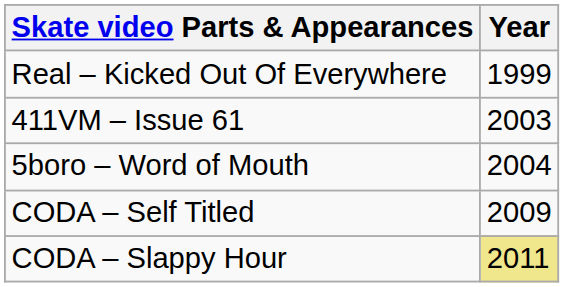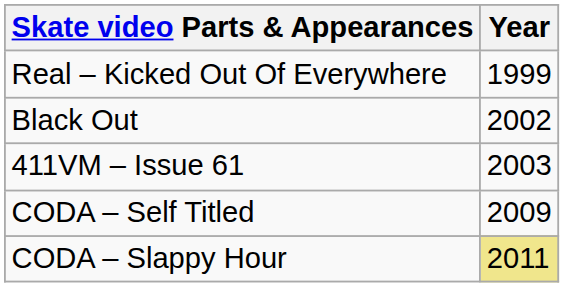 <table class="wikitable">
 <tr>
 <th><a href='#'>Skate video</a> Parts & Appearances</th>
 <th>Year</th>
 </tr>
 <tr>
 <td>Real – Kicked Out Of Everywhere</td>
 <td>1999</td>
 </tr>
 <tr>
+<td>Black Out</td>
+<td>2002</td>
+</tr>
+<tr>
 <td>411VM – Issue 61</td>
 <td>2003</td>
-</tr>
-<tr>
-<td>5boro – Word of Mouth</td>
-<td>2004</td>
 </tr>
 <tr>
 <td>CODA – Self Titled</td>
 <td>2009</td>
 </tr>
 <tr>
 <td>CODA – Slappy Hour</td>
 <td style="background: khaki;">2011</td>
 </tr>
 </table>
